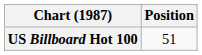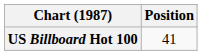 <table class="wikitable plainrowheaders" style="text-align:center">
 <tr>
 <th>Chart (1987)</th>
 <th>Position</th>
 </tr>
 <tr>
 <th scope="row">US <em>Billboard</em> Hot 100</th>
-<td>51</td>
+<td>41</td>
 </tr>
 </table>
